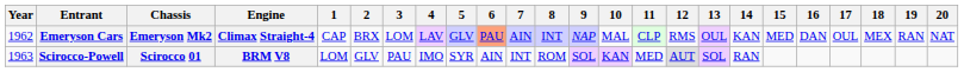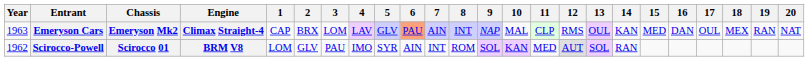 <table class="wikitable" style="text-align:center; font-size:90%">
 <tr>
 <th>Year</th>
 <th>Entrant</th>
 <th>Chassis</th>
 <th>Engine</th>
 <th>1</th>
 <th>2</th>
 <th>3</th>
 <th>4</th>
 <th>5</th>
 <th>6</th>
 <th>7</th>
 <th>8</th>
 <th>9</th>
 <th>10</th>
 <th>11</th>
 <th>12</th>
 <th>13</th>
 <th>14</th>
 <th>15</th>
 <th>16</th>
 <th>17</th>
 <th>18</th>
 <th>19</th>
 <th>20</th>
 </tr>
 <tr>
-<td><a href='#'>1962</a></td>
+<td><a href='#'>1963</a></td>
 <th><a href='#'>Emeryson Cars</a></th>
 <th><a href='#'>Emeryson</a> <a href='#'>Mk2</a></th>
 <th><a href='#'>Climax</a> <a href='#'>Straight-4</a></th>
 <td><a href='#'>CAP</a></td>
 <td><a href='#'>BRX</a></td>
 <td><a href='#'>LOM</a><br></td>
 <td style="background:#EFCFFF;"><a href='#'>LAV</a><br></td>
 <td style="background:#CFCFFF;"><a href='#'>GLV</a><br></td>
 <td style="background: lightsalmon;"><a href='#'>PAU</a></td>
 <td style="background:#CFCFFF;"><a href='#'>AIN</a><br></td>
 <td style="background:#CFCFFF;"><a href='#'>INT</a><br></td>
 <td style="background:#CFCFFF;"><em><a href='#'>NAP</a><br></em></td>
 <td><a href='#'>MAL</a></td>
 <td style="background:#DFFFDF;"><a href='#'>CLP</a><br></td>
 <td><a href='#'>RMS</a></td>
 <td style="background:#EFCFFF;"><a href='#'>OUL</a><br></td>
 <td><a href='#'>KAN</a><br></td>
 <td><a href='#'>MED</a></td>
 <td><a href='#'>DAN</a></td>
 <td><a href='#'>OUL</a><br></td>
 <td><a href='#'>MEX</a></td>
 <td><a href='#'>RAN</a></td>
 <td><a href='#'>NAT</a></td>
 </tr>
 <tr>
-<td><a href='#'>1963</a></td>
+<td><a href='#'>1962</a></td>
 <th><a href='#'>Scirocco-Powell</a></th>
 <th><a href='#'>Scirocco</a> <a href='#'>01</a></th>
 <th><a href='#'>BRM</a> <a href='#'>V8</a></th>
 <td><a href='#'>LOM</a></td>
 <td><a href='#'>GLV</a></td>
 <td><a href='#'>PAU</a><br></td>
 <td><a href='#'>IMO</a></td>
 <td><a href='#'>SYR</a></td>
 <td><a href='#'>AIN</a></td>
 <td><a href='#'>INT</a><br></td>
 <td><a href='#'>ROM</a></td>
 <td style="background:#EFCFFF;"><a href='#'>SOL</a><br></td>
 <td style="background:#EFCFFF;"><a href='#'>KAN</a><br></td>
 <td><a href='#'>MED</a></td>
 <td style="background:#DFDFDF;"><a href='#'>AUT</a><br></td>
 <td style="background:#EFCFFF;"><a href='#'>SOL</a><br></td>
 <td><a href='#'>RAN</a></td>
 <td></td>
 <td></td>
 <td></td>
 <td></td>
 <td></td>
 <td></td>
 </tr>
 </table>
